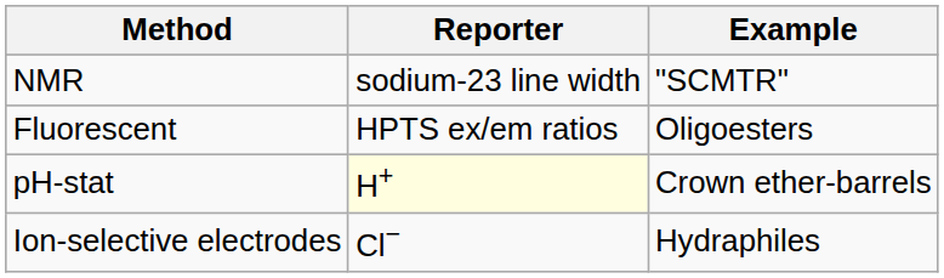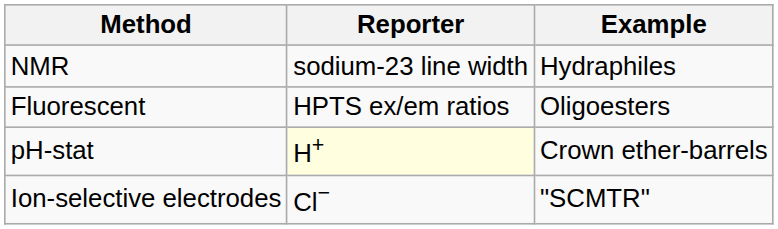 <table class="wikitable">
 <tr>
 <th>Method</th>
 <th>Reporter</th>
 <th>Example</th>
 </tr>
 <tr>
 <td>NMR</td>
 <td>sodium-23 line width</td>
-<td>"SCMTR"</td>
+<td>Hydraphiles</td>
 </tr>
 <tr>
 <td>Fluorescent</td>
 <td>HPTS ex/em ratios</td>
 <td>Oligoesters</td>
 </tr>
 <tr>
 <td>pH-stat</td>
 <td style="background: lightyellow;">H<sup>+</sup></td>
 <td>Crown ether-barrels</td>
 </tr>
 <tr>
 <td>Ion-selective electrodes</td>
 <td>Cl<sup>−</sup></td>
-<td>Hydraphiles</td>
+<td>"SCMTR"</td>
 </tr>
 </table>
